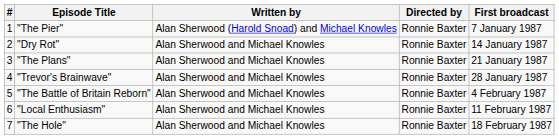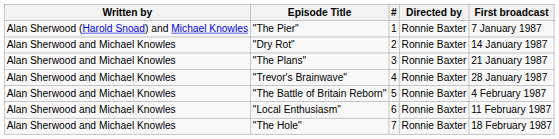 <table class="wikitable">
 <tr>
+<th>Written by</th>
+<th>Episode Title</th>
 <th>#</th>
-<th>Episode Title</th>
-<th>Written by</th>
 <th>Directed by</th>
 <th>First broadcast</th>
 </tr>
 <tr>
+<td>Alan Sherwood (<a href='#'>Harold Snoad</a>) and <a href='#'>Michael Knowles</a></td>
+<td>"The Pier"</td>
 <td>1</td>
-<td>"The Pier"</td>
-<td>Alan Sherwood (<a href='#'>Harold Snoad</a>) and <a href='#'>Michael Knowles</a></td>
 <td>Ronnie Baxter</td>
 <td>7 January 1987</td>
 </tr>
 <tr>
+<td>Alan Sherwood and Michael Knowles</td>
+<td>"Dry Rot"</td>
 <td>2</td>
-<td>"Dry Rot"</td>
-<td>Alan Sherwood and Michael Knowles</td>
 <td>Ronnie Baxter</td>
 <td>14 January 1987</td>
 </tr>
 <tr>
+<td>Alan Sherwood and Michael Knowles</td>
+<td>"The Plans"</td>
 <td>3</td>
-<td>"The Plans"</td>
-<td>Alan Sherwood and Michael Knowles</td>
 <td>Ronnie Baxter</td>
 <td>21 January 1987</td>
 </tr>
 <tr>
+<td>Alan Sherwood and Michael Knowles</td>
+<td>"Trevor's Brainwave"</td>
 <td>4</td>
-<td>"Trevor's Brainwave"</td>
-<td>Alan Sherwood and Michael Knowles</td>
 <td>Ronnie Baxter</td>
 <td>28 January 1987</td>
 </tr>
 <tr>
+<td>Alan Sherwood and Michael Knowles</td>
+<td>"The Battle of Britain Reborn"</td>
 <td>5</td>
-<td>"The Battle of Britain Reborn"</td>
-<td>Alan Sherwood and Michael Knowles</td>
 <td>Ronnie Baxter</td>
 <td>4 February 1987</td>
 </tr>
 <tr>
+<td>Alan Sherwood and Michael Knowles</td>
+<td>"Local Enthusiasm"</td>
 <td>6</td>
-<td>"Local Enthusiasm"</td>
-<td>Alan Sherwood and Michael Knowles</td>
 <td>Ronnie Baxter</td>
 <td>11 February 1987</td>
 </tr>
 <tr>
+<td>Alan Sherwood and Michael Knowles</td>
+<td>"The Hole"</td>
 <td>7</td>
-<td>"The Hole"</td>
-<td>Alan Sherwood and Michael Knowles</td>
 <td>Ronnie Baxter</td>
 <td>18 February 1987</td>
 </tr>
 </table>
